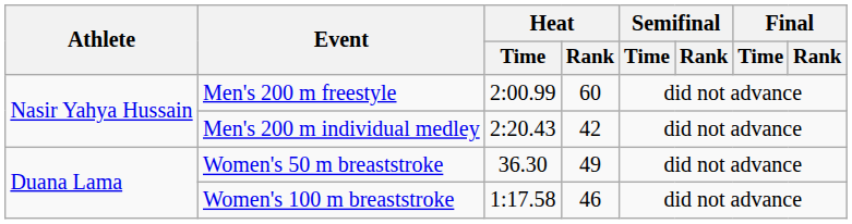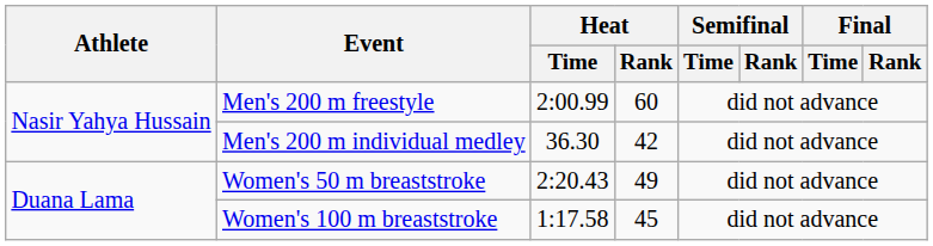 <table class=wikitable style="font-size:90%">
 <tr>
 <th rowspan="2">Athlete</th>
 <th rowspan="2">Event</th>
 <th colspan="2">Heat</th>
 <th colspan="2">Semifinal</th>
 <th colspan="2">Final</th>
 </tr>
 <tr style="font-size:95%">
 <th>Time</th>
 <th>Rank</th>
 <th>Time</th>
 <th>Rank</th>
 <th>Time</th>
 <th>Rank</th>
 </tr>
 <tr align=center>
 <td align=left rowspan=2><a href='#'>Nasir Yahya Hussain</a></td>
 <td align=left><a href='#'>Men's 200 m freestyle</a></td>
 <td>2:00.99</td>
 <td>60</td>
 <td colspan=4>did not advance</td>
 </tr>
 <tr align=center>
 <td align=left><a href='#'>Men's 200 m individual medley</a></td>
-<td>2:20.43</td>
+<td>36.30</td>
 <td>42</td>
 <td colspan=4>did not advance</td>
 </tr>
 <tr align=center>
 <td align=left rowspan=2><a href='#'>Duana Lama</a></td>
 <td align=left><a href='#'>Women's 50 m breaststroke</a></td>
-<td>36.30</td>
+<td>2:20.43</td>
 <td>49</td>
 <td colspan=4>did not advance</td>
 </tr>
 <tr align=center>
 <td align=left><a href='#'>Women's 100 m breaststroke</a></td>
 <td>1:17.58</td>
-<td>46</td>
+<td>45</td>
 <td colspan=4>did not advance</td>
 </tr>
 </table>
